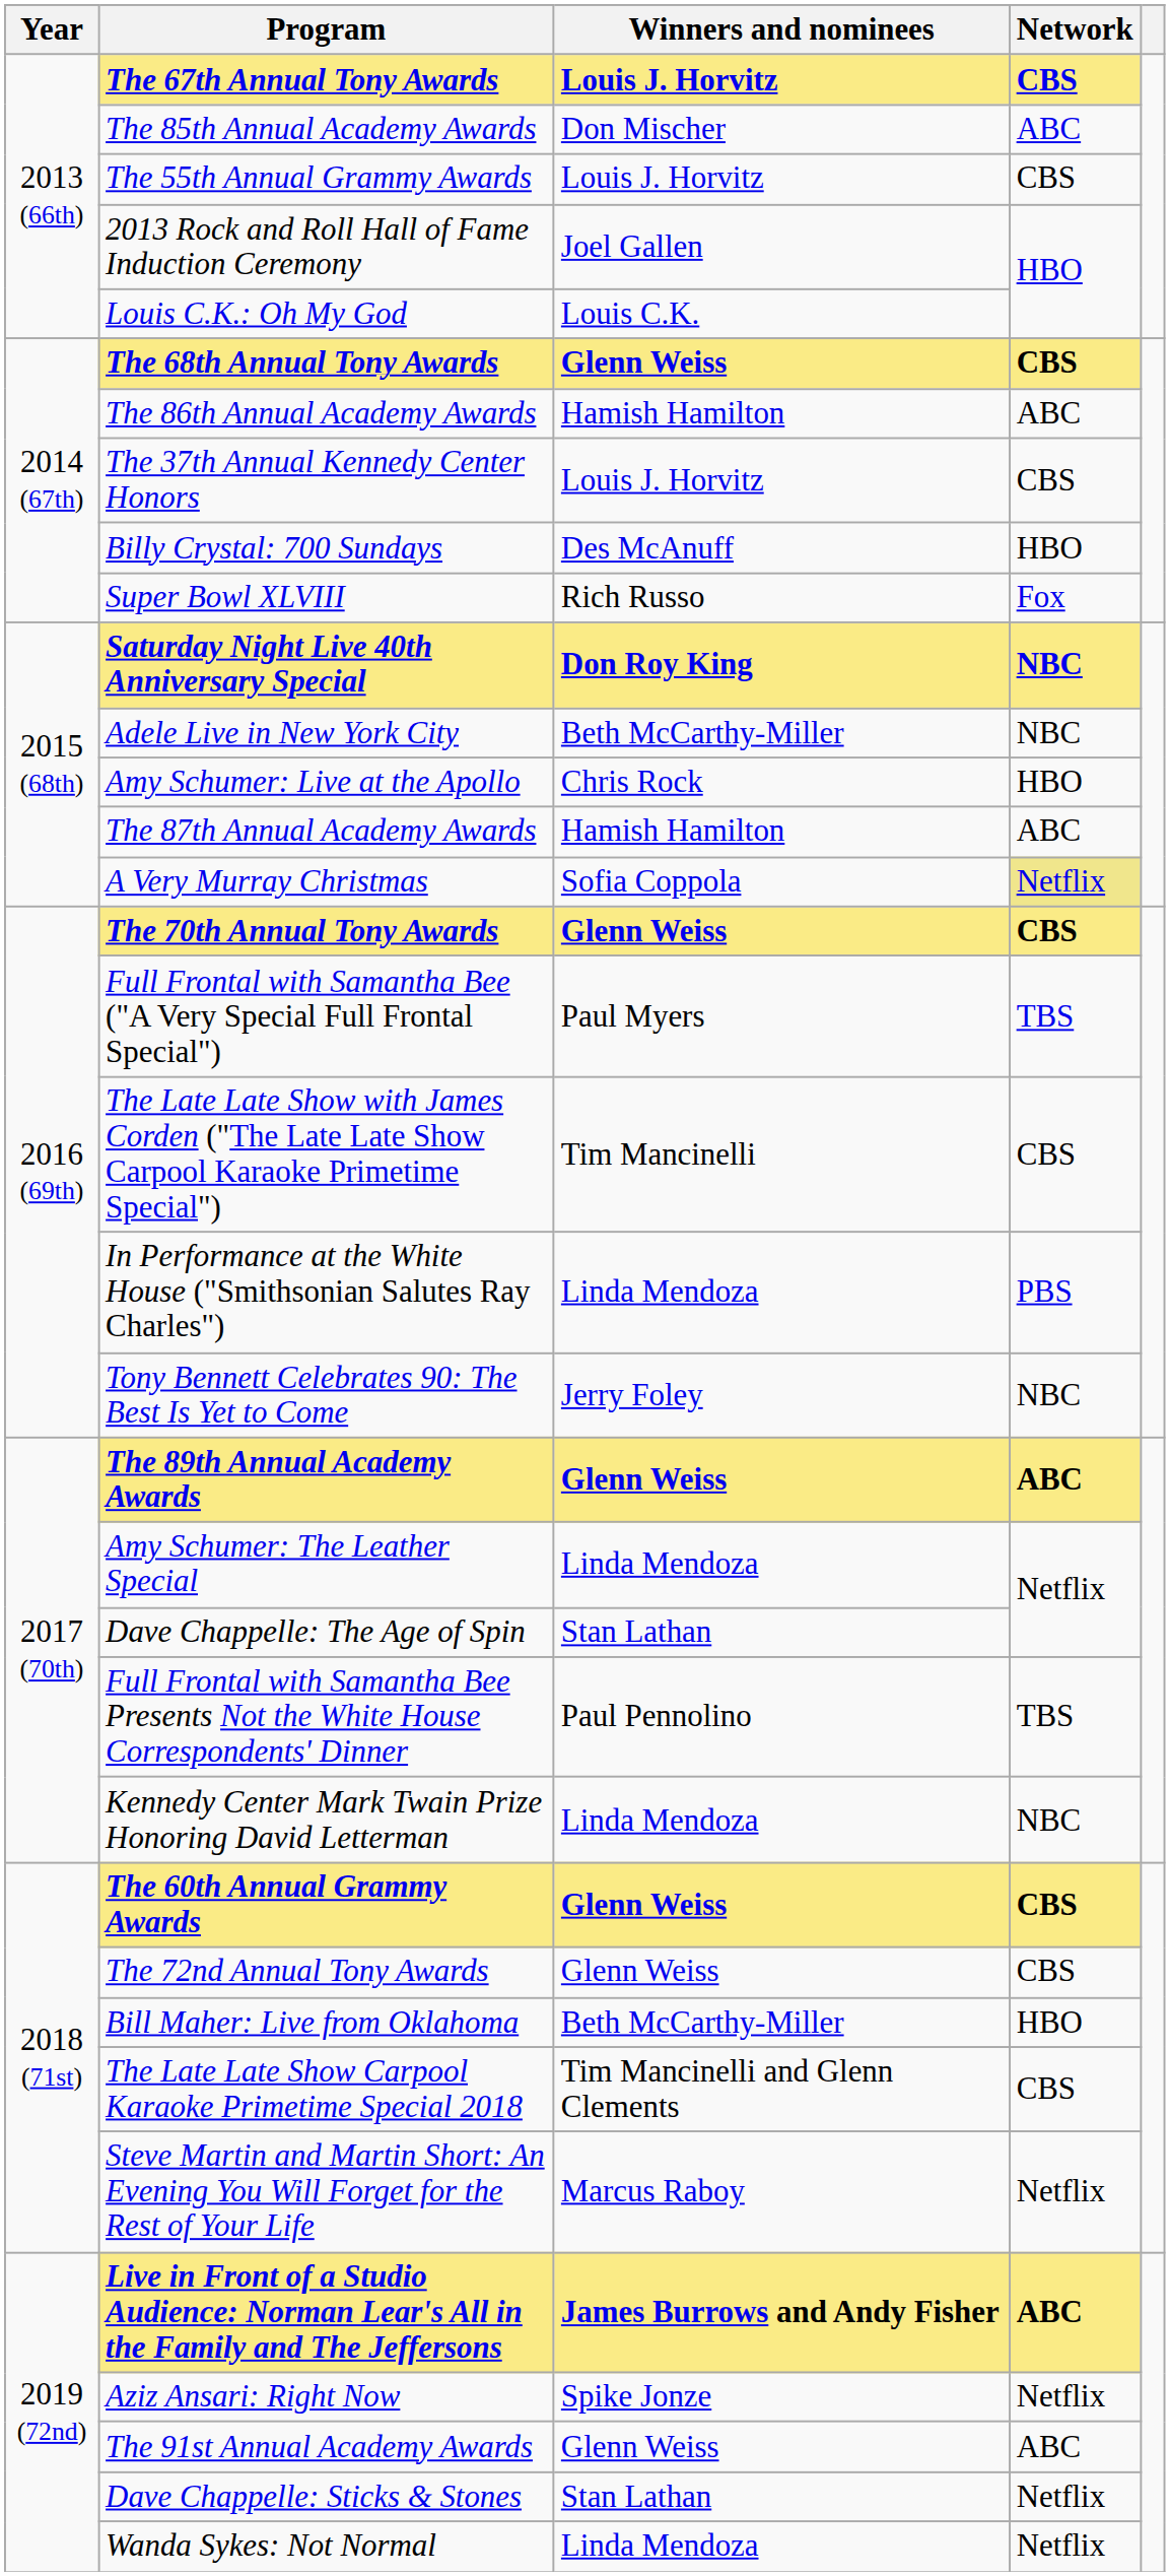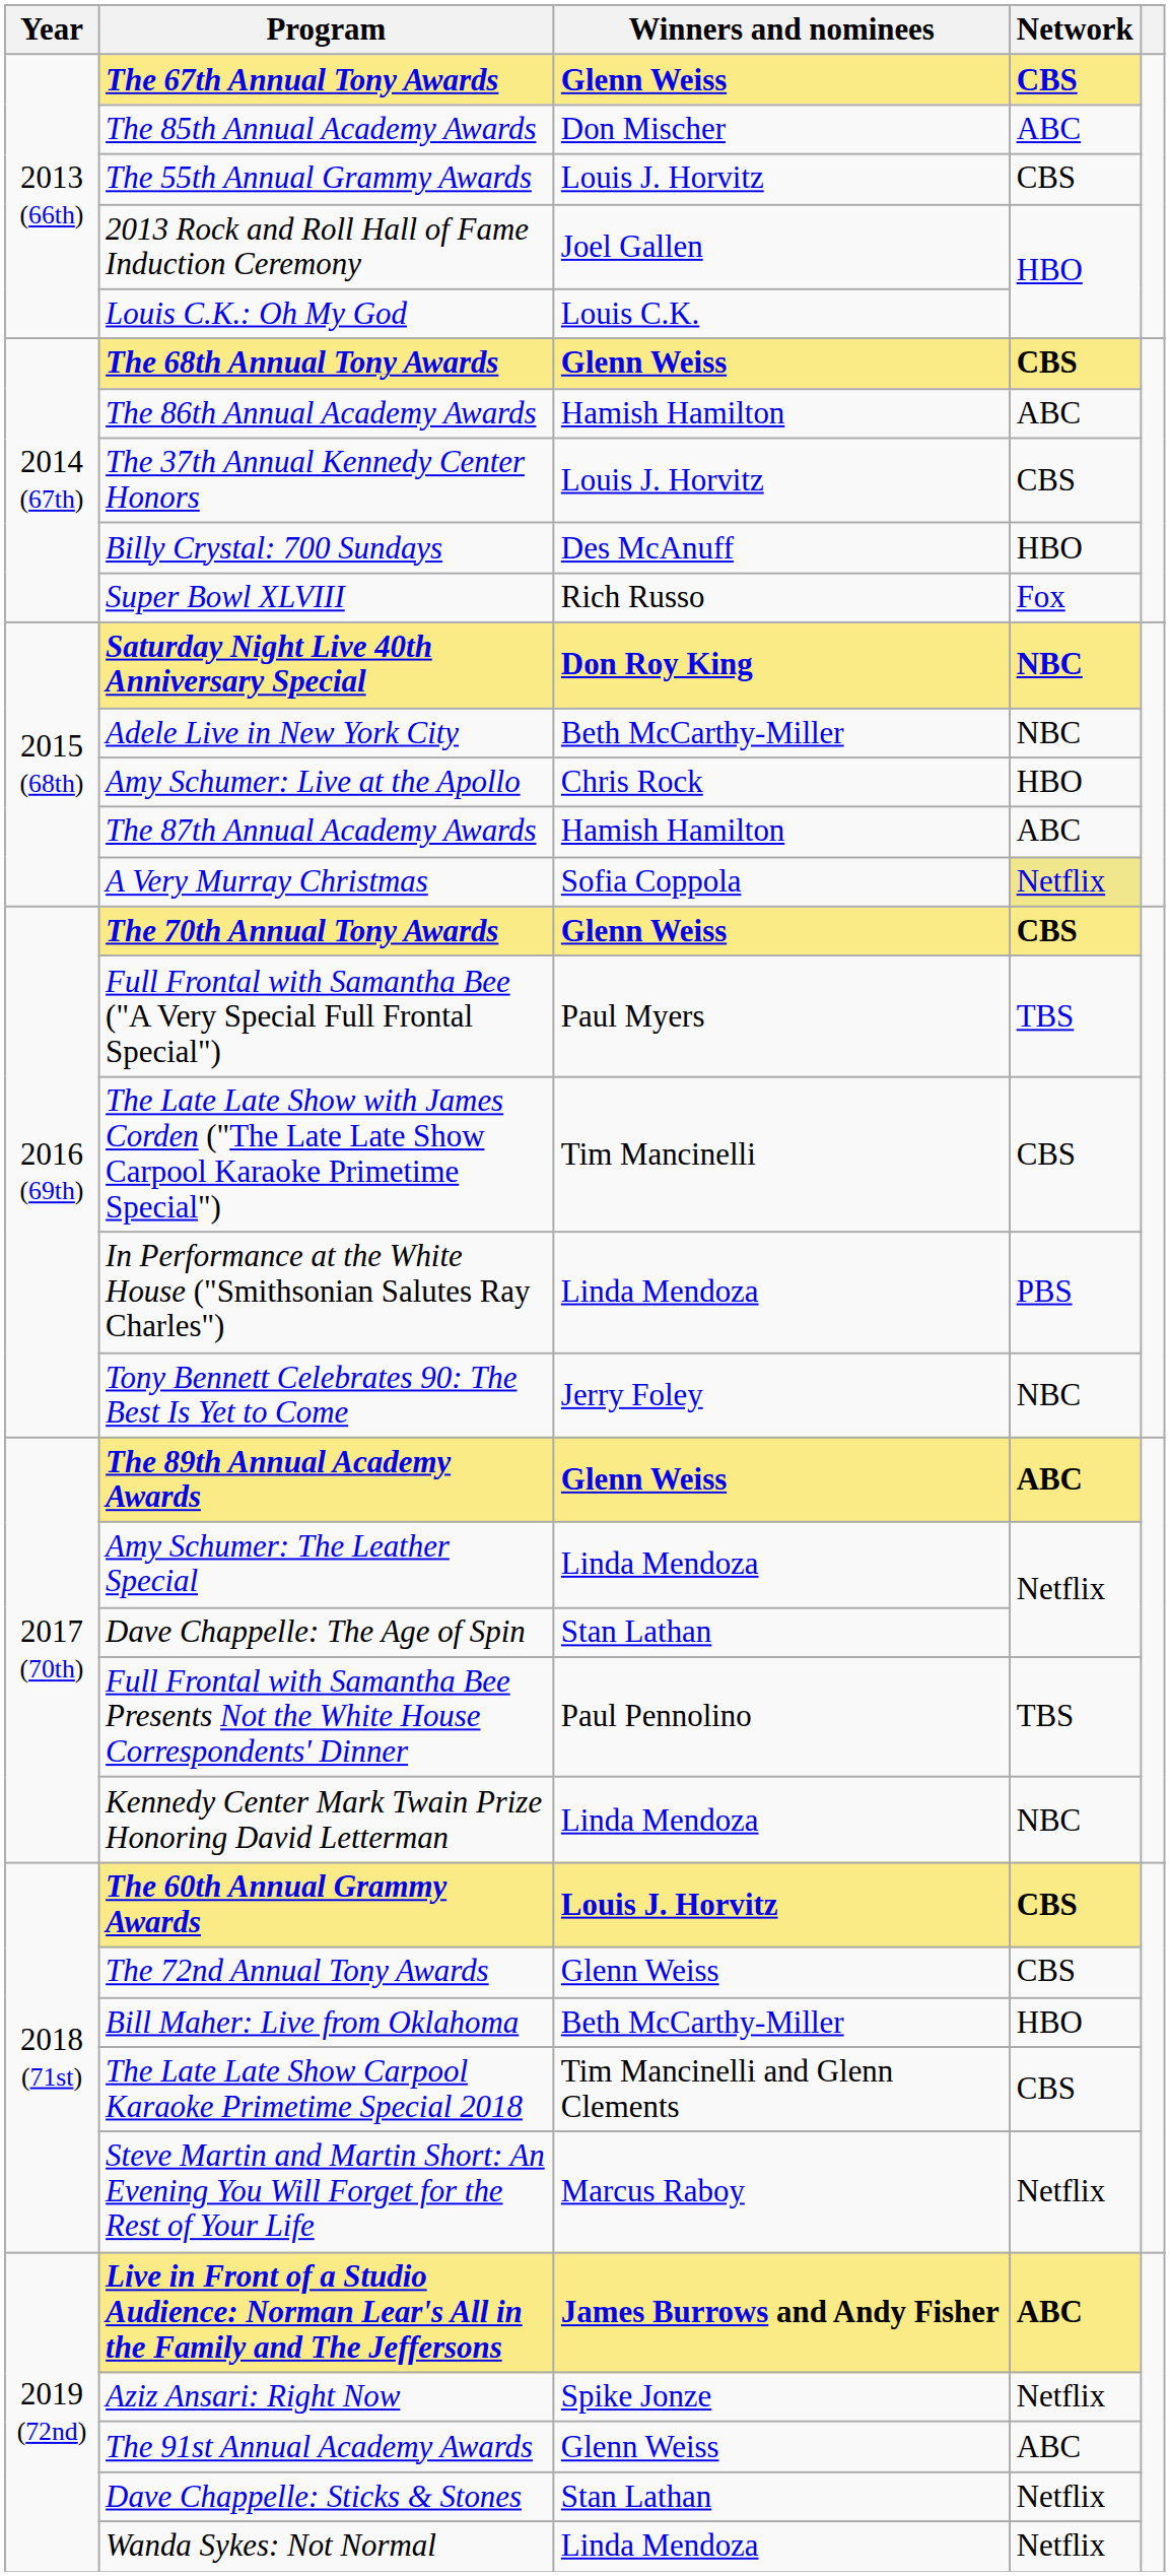 <table class="wikitable" width="95%" cellpadding="5">
 <tr>
 <th width="8%">Year</th>
 <th width="39%">Program</th>
 <th width="39%">Winners and nominees</th>
 <th width="5%">Network</th>
 <th width="2%"></th>
 </tr>
 <tr>
 <td rowspan="5" style="text-align:center;">2013<br><small>(<a href='#'>66th</a>)</small></td>
 <td style="background:#FAEB86;"><strong><em><a href='#'>The 67th Annual Tony Awards</a></em></strong></td>
-<td style="background:#FAEB86;"><strong><a href='#'>Louis J. Horvitz</a></strong></td>
+<td style="background:#FAEB86;"><strong><a href='#'>Glenn Weiss</a></strong></td>
 <td style="background:#FAEB86;"><strong><a href='#'>CBS</a></strong></td>
 <td rowspan="5" style="text-align:center;"></td>
 </tr>
 <tr>
 <td><em><a href='#'>The 85th Annual Academy Awards</a></em></td>
 <td><a href='#'>Don Mischer</a></td>
 <td><a href='#'>ABC</a></td>
 </tr>
 <tr>
 <td><em><a href='#'>The 55th Annual Grammy Awards</a></em></td>
 <td><a href='#'>Louis J. Horvitz</a></td>
 <td>CBS</td>
 </tr>
 <tr>
 <td><em>2013 Rock and Roll Hall of Fame Induction Ceremony</em></td>
 <td><a href='#'>Joel Gallen</a></td>
 <td rowspan=2><a href='#'>HBO</a></td>
 </tr>
 <tr>
 <td><em><a href='#'>Louis C.K.: Oh My God</a></em></td>
 <td><a href='#'>Louis C.K.</a></td>
 </tr>
 <tr>
 <td rowspan="5" style="text-align:center;">2014<br><small>(<a href='#'>67th</a>)</small></td>
 <td style="background:#FAEB86;"><strong><em><a href='#'>The 68th Annual Tony Awards</a></em></strong></td>
 <td style="background:#FAEB86;"><strong><a href='#'>Glenn Weiss</a></strong></td>
 <td style="background:#FAEB86;"><strong>CBS</strong></td>
 <td rowspan="5" style="text-align:center;"></td>
 </tr>
 <tr>
 <td><em><a href='#'>The 86th Annual Academy Awards</a></em></td>
 <td><a href='#'>Hamish Hamilton</a></td>
 <td>ABC</td>
 </tr>
 <tr>
 <td><em><a href='#'>The 37th Annual Kennedy Center Honors</a></em></td>
 <td><a href='#'>Louis J. Horvitz</a></td>
 <td>CBS</td>
 </tr>
 <tr>
 <td><em><a href='#'>Billy Crystal: 700 Sundays</a></em></td>
 <td><a href='#'>Des McAnuff</a></td>
 <td>HBO</td>
 </tr>
 <tr>
 <td><em><a href='#'>Super Bowl XLVIII</a></em></td>
 <td>Rich Russo</td>
 <td><a href='#'>Fox</a></td>
 </tr>
 <tr>
 <td rowspan="5" style="text-align:center;">2015<br><small>(<a href='#'>68th</a>)</small></td>
 <td style="background:#FAEB86;"><strong><em><a href='#'>Saturday Night Live 40th Anniversary Special</a></em></strong></td>
 <td style="background:#FAEB86;"><strong><a href='#'>Don Roy King</a></strong></td>
 <td style="background:#FAEB86;"><strong><a href='#'>NBC</a></strong></td>
 <td rowspan="5" style="text-align:center;"></td>
 </tr>
 <tr>
 <td><em><a href='#'>Adele Live in New York City</a></em></td>
 <td><a href='#'>Beth McCarthy-Miller</a></td>
 <td>NBC</td>
 </tr>
 <tr>
 <td><em><a href='#'>Amy Schumer: Live at the Apollo</a></em></td>
 <td><a href='#'>Chris Rock</a></td>
 <td>HBO</td>
 </tr>
 <tr>
 <td><em><a href='#'>The 87th Annual Academy Awards</a></em></td>
 <td><a href='#'>Hamish Hamilton</a></td>
 <td>ABC</td>
 </tr>
 <tr>
 <td><em><a href='#'>A Very Murray Christmas</a></em></td>
 <td><a href='#'>Sofia Coppola</a></td>
 <td style="background: khaki;"><a href='#'>Netflix</a></td>
 </tr>
 <tr>
 <td rowspan="5" style="text-align:center;">2016<br><small>(<a href='#'>69th</a>)</small></td>
 <td style="background:#FAEB86;"><strong><em><a href='#'>The 70th Annual Tony Awards</a></em></strong></td>
 <td style="background:#FAEB86;"><strong><a href='#'>Glenn Weiss</a></strong></td>
 <td style="background:#FAEB86;"><strong>CBS</strong></td>
 <td rowspan="5" style="text-align:center;"></td>
 </tr>
 <tr>
 <td><em><a href='#'>Full Frontal with Samantha Bee</a></em> ("A Very Special Full Frontal Special")</td>
 <td>Paul Myers</td>
 <td><a href='#'>TBS</a></td>
 </tr>
 <tr>
 <td><em><a href='#'>The Late Late Show with James Corden</a></em> ("<a href='#'>The Late Late Show Carpool Karaoke Primetime Special</a>")</td>
 <td>Tim Mancinelli</td>
 <td>CBS</td>
 </tr>
 <tr>
 <td><em>In Performance at the White House</em> ("Smithsonian Salutes Ray Charles")</td>
 <td><a href='#'>Linda Mendoza</a></td>
 <td><a href='#'>PBS</a></td>
 </tr>
 <tr>
 <td><em><a href='#'>Tony Bennett Celebrates 90: The Best Is Yet to Come</a></em></td>
 <td><a href='#'>Jerry Foley</a></td>
 <td>NBC</td>
 </tr>
 <tr>
 <td rowspan="5" style="text-align:center;">2017<br><small>(<a href='#'>70th</a>)</small></td>
 <td style="background:#FAEB86;"><strong><em><a href='#'>The 89th Annual Academy Awards</a></em></strong></td>
 <td style="background:#FAEB86;"><strong><a href='#'>Glenn Weiss</a></strong></td>
 <td style="background:#FAEB86;"><strong>ABC</strong></td>
 <td rowspan="5" style="text-align:center;"></td>
 </tr>
 <tr>
 <td><em><a href='#'>Amy Schumer: The Leather Special</a></em></td>
 <td><a href='#'>Linda Mendoza</a></td>
 <td rowspan=2>Netflix</td>
 </tr>
 <tr>
 <td><em>Dave Chappelle: The Age of Spin</em></td>
 <td><a href='#'>Stan Lathan</a></td>
 </tr>
 <tr>
 <td><em><a href='#'>Full Frontal with Samantha Bee</a> Presents <a href='#'>Not the White House Correspondents' Dinner</a></em></td>
 <td>Paul Pennolino</td>
 <td>TBS</td>
 </tr>
 <tr>
 <td><em>Kennedy Center Mark Twain Prize Honoring David Letterman</em></td>
 <td><a href='#'>Linda Mendoza</a></td>
 <td>NBC</td>
 </tr>
 <tr>
 <td rowspan="5" style="text-align:center;">2018<br><small>(<a href='#'>71st</a>)</small></td>
 <td style="background:#FAEB86;"><strong><em><a href='#'>The 60th Annual Grammy Awards</a></em></strong></td>
-<td style="background:#FAEB86;"><strong><a href='#'>Glenn Weiss</a></strong></td>
+<td style="background:#FAEB86;"><strong><a href='#'>Louis J. Horvitz</a></strong></td>
 <td style="background:#FAEB86;"><strong>CBS</strong></td>
 <td rowspan="5" style="text-align:center;"></td>
 </tr>
 <tr>
 <td><em><a href='#'>The 72nd Annual Tony Awards</a></em></td>
 <td><a href='#'>Glenn Weiss</a></td>
 <td>CBS</td>
 </tr>
 <tr>
 <td><em><a href='#'>Bill Maher: Live from Oklahoma</a></em></td>
 <td><a href='#'>Beth McCarthy-Miller</a></td>
 <td>HBO</td>
 </tr>
 <tr>
 <td><em><a href='#'>The Late Late Show Carpool Karaoke Primetime Special 2018</a></em></td>
 <td>Tim Mancinelli and Glenn Clements</td>
 <td>CBS</td>
 </tr>
 <tr>
 <td><em><a href='#'>Steve Martin and Martin Short: An Evening You Will Forget for the Rest of Your Life</a></em></td>
 <td><a href='#'>Marcus Raboy</a></td>
 <td>Netflix</td>
 </tr>
 <tr>
 <td rowspan="5" style="text-align:center;">2019<br><small>(<a href='#'>72nd</a>)</small></td>
 <td style="background:#FAEB86;"><strong><em><a href='#'>Live in Front of a Studio Audience: Norman Lear's All in the Family and The Jeffersons</a></em></strong></td>
 <td style="background:#FAEB86;"><strong><a href='#'>James Burrows</a> and Andy Fisher</strong></td>
 <td style="background:#FAEB86;"><strong>ABC</strong></td>
 <td rowspan="5" style="text-align:center;"></td>
 </tr>
 <tr>
 <td><em><a href='#'>Aziz Ansari: Right Now</a></em></td>
 <td><a href='#'>Spike Jonze</a></td>
 <td>Netflix</td>
 </tr>
 <tr>
 <td><em><a href='#'>The 91st Annual Academy Awards</a></em></td>
 <td><a href='#'>Glenn Weiss</a></td>
 <td>ABC</td>
 </tr>
 <tr>
 <td><em><a href='#'>Dave Chappelle: Sticks & Stones</a></em></td>
 <td><a href='#'>Stan Lathan</a></td>
 <td>Netflix</td>
 </tr>
 <tr>
 <td><em>Wanda Sykes: Not Normal</em></td>
 <td><a href='#'>Linda Mendoza</a></td>
 <td>Netflix</td>
 </tr>
 </table>
